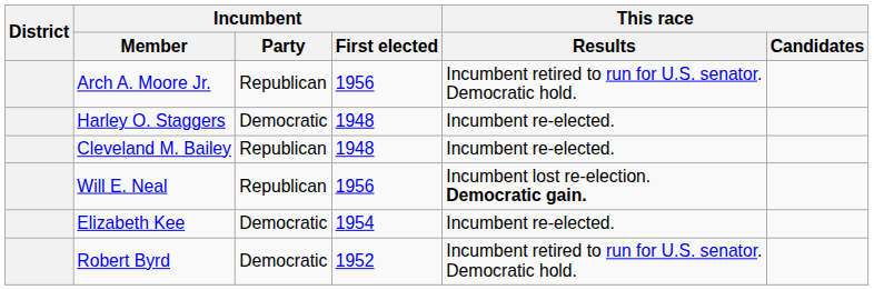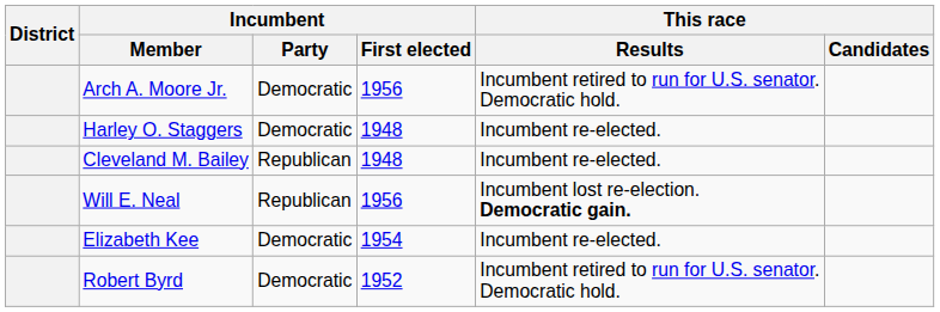 <table class=wikitable>
 <tr>
 <th rowspan=2>District</th>
 <th colspan=3>Incumbent</th>
 <th colspan=2>This race</th>
 </tr>
 <tr>
 <th>Member</th>
 <th>Party</th>
 <th>First elected</th>
 <th>Results</th>
 <th>Candidates</th>
 </tr>
 <tr>
 <th></th>
 <td><a href='#'>Arch A. Moore Jr.</a></td>
-<td>Republican</td>
+<td>Democratic</td>
 <td><a href='#'>1956</a></td>
 <td>Incumbent retired to <a href='#'>run for U.S. senator</a>.<br>Democratic hold.</td>
 <td nowrap></td>
 </tr>
 <tr>
 <th></th>
 <td><a href='#'>Harley O. Staggers</a></td>
 <td>Democratic</td>
 <td><a href='#'>1948</a></td>
 <td>Incumbent re-elected.</td>
 <td nowrap></td>
 </tr>
 <tr>
 <th></th>
 <td><a href='#'>Cleveland M. Bailey</a></td>
 <td>Republican</td>
 <td><a href='#'>1948</a></td>
 <td>Incumbent re-elected.</td>
 <td nowrap></td>
 </tr>
 <tr>
 <th></th>
 <td><a href='#'>Will E. Neal</a></td>
 <td>Republican</td>
 <td><a href='#'>1956</a></td>
 <td>Incumbent lost re-election.<br><strong>Democratic gain.</strong></td>
 <td nowrap></td>
 </tr>
 <tr>
 <th></th>
 <td><a href='#'>Elizabeth Kee</a></td>
 <td>Democratic</td>
 <td><a href='#'>1954 </a></td>
 <td>Incumbent re-elected.</td>
 <td nowrap></td>
 </tr>
 <tr>
 <th></th>
 <td><a href='#'>Robert Byrd</a></td>
 <td>Democratic</td>
 <td><a href='#'>1952</a></td>
 <td>Incumbent retired to <a href='#'>run for U.S. senator</a>.<br>Democratic hold.</td>
 <td nowrap></td>
 </tr>
 </table>
